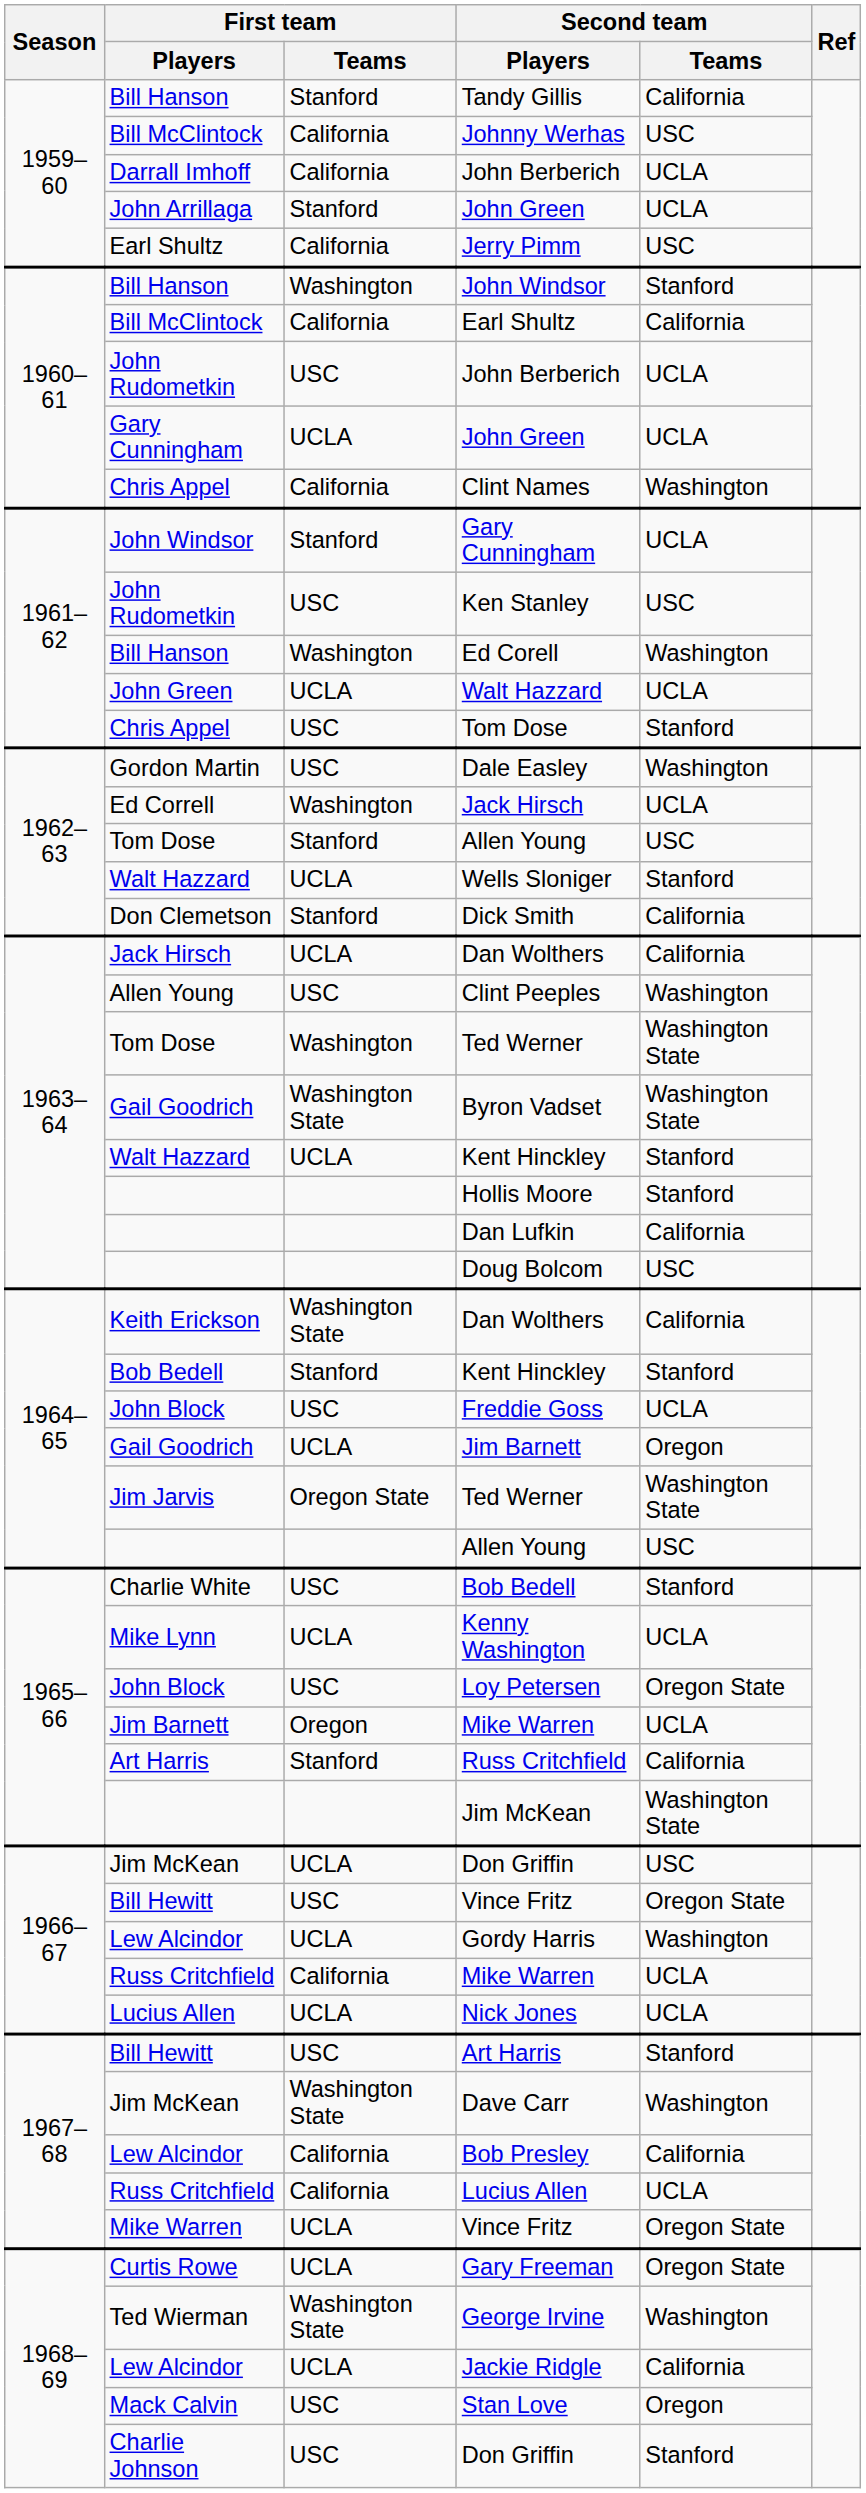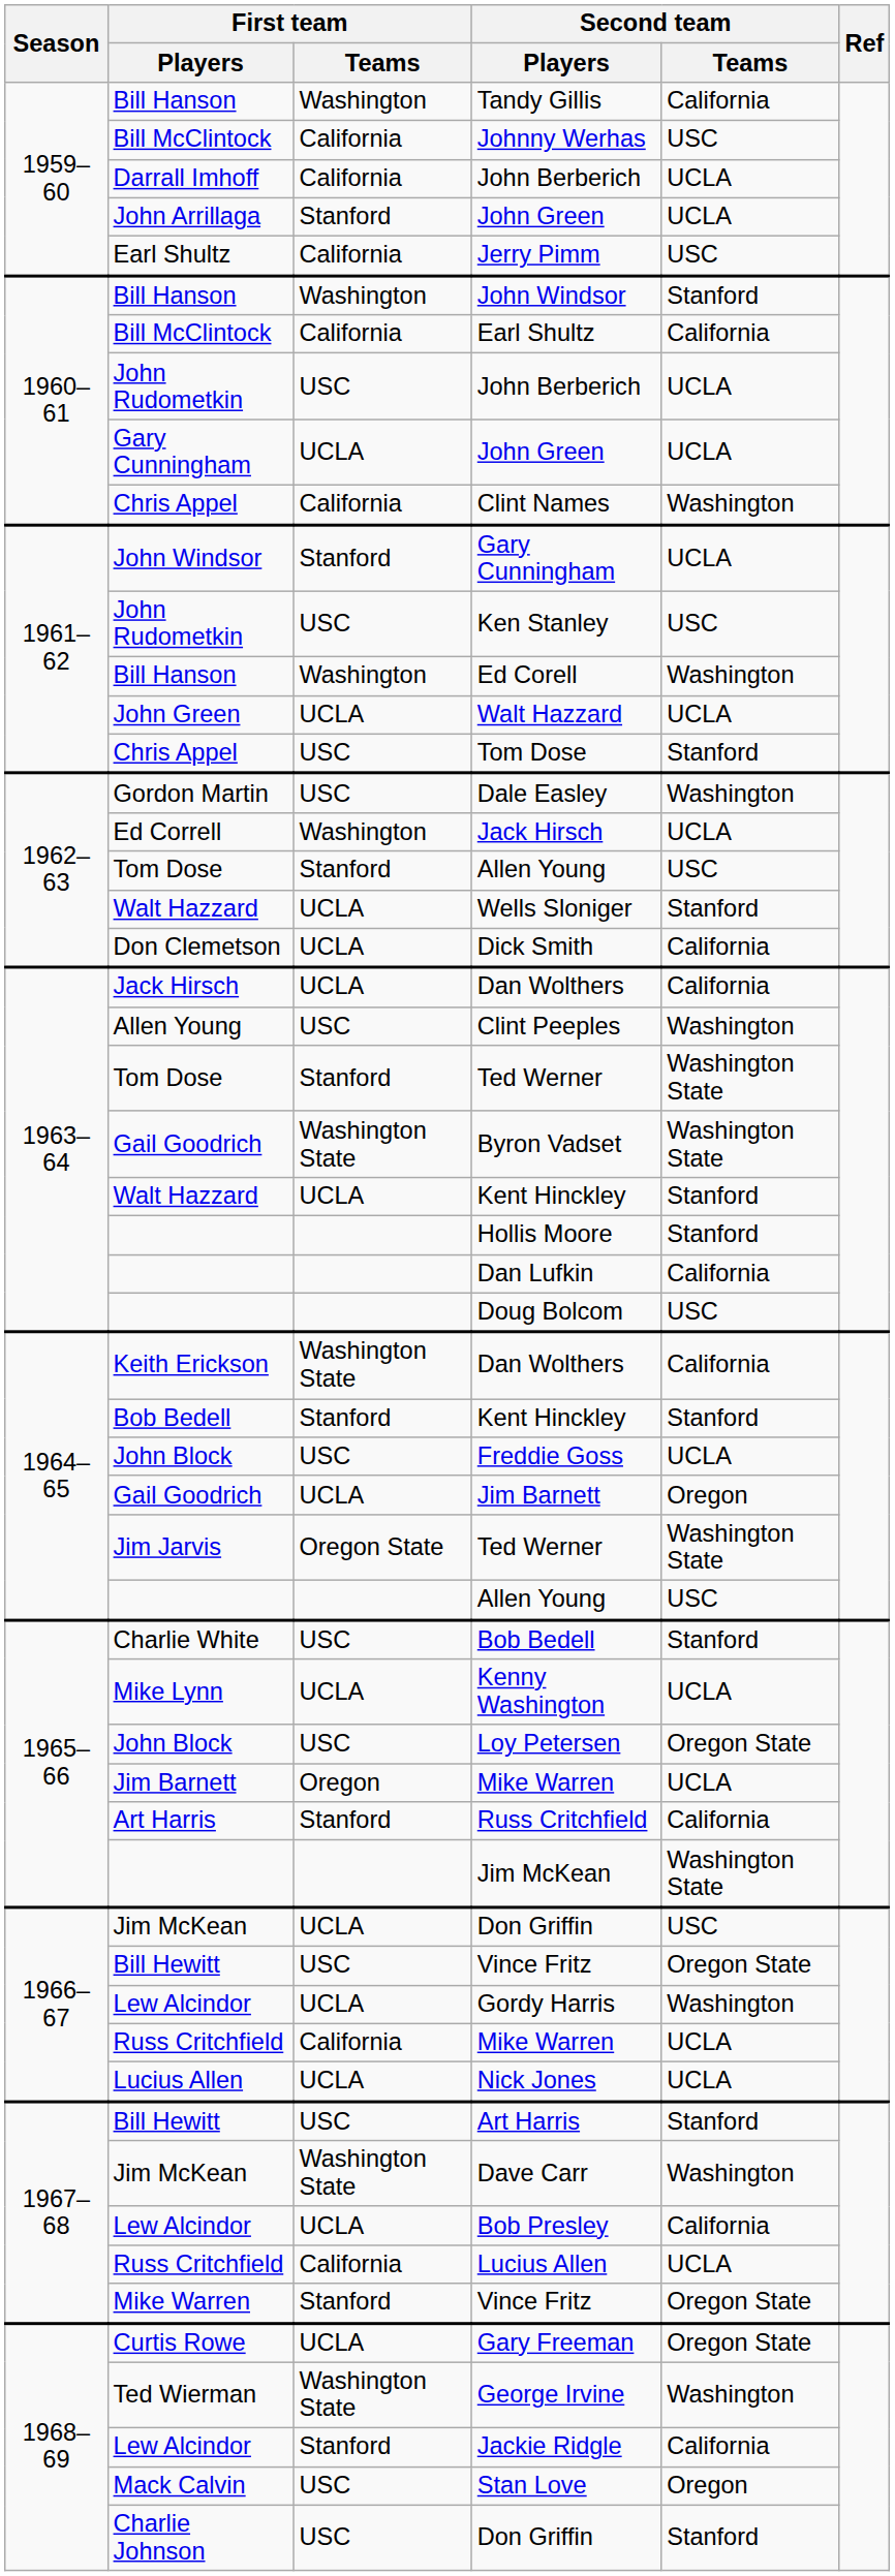 <table class="wikitable" style="width:66%">
 <tr>
 <th rowspan=2>Season</th>
 <th colspan=2>First team</th>
 <th colspan=2>Second team</th>
 <th rowspan=2>Ref</th>
 </tr>
 <tr>
 <th>Players</th>
 <th>Teams</th>
 <th>Players</th>
 <th>Teams</th>
 </tr>
 <tr>
 <td rowspan=5 style="text-align:center;">1959–60</td>
 <td><a href='#'>Bill Hanson</a></td>
-<td>Stanford</td>
+<td>Washington</td>
 <td>Tandy Gillis</td>
 <td>California</td>
 <td rowspan=5 style="text-align:center;"></td>
 </tr>
 <tr>
 <td><a href='#'>Bill McClintock</a></td>
 <td>California</td>
 <td><a href='#'>Johnny Werhas</a></td>
 <td>USC</td>
 </tr>
 <tr>
 <td><a href='#'>Darrall Imhoff</a></td>
 <td>California</td>
 <td>John Berberich</td>
 <td>UCLA</td>
 </tr>
 <tr>
 <td><a href='#'>John Arrillaga</a></td>
 <td>Stanford</td>
 <td><a href='#'>John Green</a></td>
 <td>UCLA</td>
 </tr>
 <tr>
 <td>Earl Shultz</td>
 <td>California</td>
 <td><a href='#'>Jerry Pimm</a></td>
 <td>USC</td>
 </tr>
 <tr style="border-top:2px solid black">
 <td rowspan=5 style="text-align:center;">1960–61</td>
 <td><a href='#'>Bill Hanson</a></td>
 <td>Washington</td>
 <td><a href='#'>John Windsor</a></td>
 <td>Stanford</td>
 <td rowspan=5 style="text-align:center;"></td>
 </tr>
 <tr>
 <td><a href='#'>Bill McClintock</a></td>
 <td>California</td>
 <td>Earl Shultz</td>
 <td>California</td>
 </tr>
 <tr>
 <td><a href='#'>John Rudometkin</a></td>
 <td>USC</td>
 <td>John Berberich</td>
 <td>UCLA</td>
 </tr>
 <tr>
 <td><a href='#'>Gary Cunningham</a></td>
 <td>UCLA</td>
 <td><a href='#'>John Green</a></td>
 <td>UCLA</td>
 </tr>
 <tr>
 <td><a href='#'>Chris Appel</a></td>
 <td>California</td>
 <td>Clint Names</td>
 <td>Washington</td>
 </tr>
 <tr style="border-top:2px solid black">
 <td rowspan=5 style="text-align:center;">1961–62</td>
 <td><a href='#'>John Windsor</a></td>
 <td>Stanford</td>
 <td><a href='#'>Gary Cunningham</a></td>
 <td>UCLA</td>
 <td rowspan=5 style="text-align:center;"></td>
 </tr>
 <tr>
 <td><a href='#'>John Rudometkin</a></td>
 <td>USC</td>
 <td>Ken Stanley</td>
 <td>USC</td>
 </tr>
 <tr>
 <td><a href='#'>Bill Hanson</a></td>
 <td>Washington</td>
 <td>Ed Corell</td>
 <td>Washington</td>
 </tr>
 <tr>
 <td><a href='#'>John Green</a></td>
 <td>UCLA</td>
 <td><a href='#'>Walt Hazzard</a></td>
 <td>UCLA</td>
 </tr>
 <tr>
 <td><a href='#'>Chris Appel</a></td>
 <td>USC</td>
 <td>Tom Dose</td>
 <td>Stanford</td>
 </tr>
 <tr style="border-top:2px solid black">
 <td rowspan=5 style="text-align:center;">1962–63</td>
 <td>Gordon Martin</td>
 <td>USC</td>
 <td>Dale Easley</td>
 <td>Washington</td>
 <td rowspan=5 style="text-align:center;"></td>
 </tr>
 <tr>
 <td>Ed Correll</td>
 <td>Washington</td>
 <td><a href='#'>Jack Hirsch</a></td>
 <td>UCLA</td>
 </tr>
 <tr>
 <td>Tom Dose</td>
 <td>Stanford</td>
 <td>Allen Young</td>
 <td>USC</td>
 </tr>
 <tr>
 <td><a href='#'>Walt Hazzard</a></td>
 <td>UCLA</td>
 <td>Wells Sloniger</td>
 <td>Stanford</td>
 </tr>
 <tr>
 <td>Don Clemetson</td>
-<td>Stanford</td>
+<td>UCLA</td>
 <td>Dick Smith</td>
 <td>California</td>
 </tr>
 <tr style="border-top:2px solid black">
 <td rowspan=8 style="text-align:center;">1963–64</td>
 <td><a href='#'>Jack Hirsch</a></td>
 <td>UCLA</td>
 <td>Dan Wolthers</td>
 <td>California</td>
 <td rowspan=8 style="text-align:center;"></td>
 </tr>
 <tr>
 <td>Allen Young</td>
 <td>USC</td>
 <td>Clint Peeples</td>
 <td>Washington</td>
 </tr>
 <tr>
 <td>Tom Dose</td>
-<td>Washington</td>
+<td>Stanford</td>
 <td>Ted Werner</td>
 <td>Washington State</td>
 </tr>
 <tr>
 <td><a href='#'>Gail Goodrich</a></td>
 <td>Washington State</td>
 <td>Byron Vadset</td>
 <td>Washington State</td>
 </tr>
 <tr>
 <td><a href='#'>Walt Hazzard</a></td>
 <td>UCLA</td>
 <td>Kent Hinckley</td>
 <td>Stanford</td>
 </tr>
 <tr>
 <td></td>
 <td></td>
 <td>Hollis Moore</td>
 <td>Stanford</td>
 </tr>
 <tr>
 <td></td>
 <td></td>
 <td>Dan Lufkin</td>
 <td>California</td>
 </tr>
 <tr>
 <td></td>
 <td></td>
 <td>Doug Bolcom</td>
 <td>USC</td>
 </tr>
 <tr style="border-top:2px solid black">
 <td rowspan=6 style="text-align:center;">1964–65</td>
 <td><a href='#'>Keith Erickson</a></td>
 <td>Washington State</td>
 <td>Dan Wolthers</td>
 <td>California</td>
 <td rowspan=6 style="text-align:center;"></td>
 </tr>
 <tr>
 <td><a href='#'>Bob Bedell</a></td>
 <td>Stanford</td>
 <td>Kent Hinckley</td>
 <td>Stanford</td>
 </tr>
 <tr>
 <td><a href='#'>John Block</a></td>
 <td>USC</td>
 <td><a href='#'>Freddie Goss</a></td>
 <td>UCLA</td>
 </tr>
 <tr>
 <td><a href='#'>Gail Goodrich</a></td>
 <td>UCLA</td>
 <td><a href='#'>Jim Barnett</a></td>
 <td>Oregon</td>
 </tr>
 <tr>
 <td><a href='#'>Jim Jarvis</a></td>
 <td>Oregon State</td>
 <td>Ted Werner</td>
 <td>Washington State</td>
 </tr>
 <tr>
 <td></td>
 <td></td>
 <td>Allen Young</td>
 <td>USC</td>
 </tr>
 <tr style="border-top:2px solid black">
 <td rowspan=6 style="text-align:center;">1965–66</td>
 <td>Charlie White</td>
 <td>USC</td>
 <td><a href='#'>Bob Bedell</a></td>
 <td>Stanford</td>
 <td rowspan=6 style="text-align:center;"></td>
 </tr>
 <tr>
 <td><a href='#'>Mike Lynn</a></td>
 <td>UCLA</td>
 <td><a href='#'>Kenny Washington</a></td>
 <td>UCLA</td>
 </tr>
 <tr>
 <td><a href='#'>John Block</a></td>
 <td>USC</td>
 <td><a href='#'>Loy Petersen</a></td>
 <td>Oregon State</td>
 </tr>
 <tr>
 <td><a href='#'>Jim Barnett</a></td>
 <td>Oregon</td>
 <td><a href='#'>Mike Warren</a></td>
 <td>UCLA</td>
 </tr>
 <tr>
 <td><a href='#'>Art Harris</a></td>
 <td>Stanford</td>
 <td><a href='#'>Russ Critchfield</a></td>
 <td>California</td>
 </tr>
 <tr>
 <td></td>
 <td></td>
 <td>Jim McKean</td>
 <td>Washington State</td>
 </tr>
 <tr style="border-top:2px solid black">
 <td rowspan=5 style="text-align:center;">1966–67</td>
 <td>Jim McKean</td>
 <td>UCLA</td>
 <td>Don Griffin</td>
 <td>USC</td>
 <td rowspan=5 style="text-align:center;"></td>
 </tr>
 <tr>
 <td><a href='#'>Bill Hewitt</a></td>
 <td>USC</td>
 <td>Vince Fritz</td>
 <td>Oregon State</td>
 </tr>
 <tr>
 <td><a href='#'>Lew Alcindor</a></td>
 <td>UCLA</td>
 <td>Gordy Harris</td>
 <td>Washington</td>
 </tr>
 <tr>
 <td><a href='#'>Russ Critchfield</a></td>
 <td>California</td>
 <td><a href='#'>Mike Warren</a></td>
 <td>UCLA</td>
 </tr>
 <tr>
 <td><a href='#'>Lucius Allen</a></td>
 <td>UCLA</td>
 <td><a href='#'>Nick Jones</a></td>
 <td>UCLA</td>
 </tr>
 <tr style="border-top:2px solid black">
 <td rowspan=5 style="text-align:center;">1967–68</td>
 <td><a href='#'>Bill Hewitt</a></td>
 <td>USC</td>
 <td><a href='#'>Art Harris</a></td>
 <td>Stanford</td>
 <td rowspan=5 style="text-align:center;"></td>
 </tr>
 <tr>
 <td>Jim McKean</td>
 <td>Washington State</td>
 <td>Dave Carr</td>
 <td>Washington</td>
 </tr>
 <tr>
 <td><a href='#'>Lew Alcindor</a></td>
-<td>California</td>
+<td>UCLA</td>
 <td><a href='#'>Bob Presley</a></td>
 <td>California</td>
 </tr>
 <tr>
 <td><a href='#'>Russ Critchfield</a></td>
 <td>California</td>
 <td><a href='#'>Lucius Allen</a></td>
 <td>UCLA</td>
 </tr>
 <tr>
 <td><a href='#'>Mike Warren</a></td>
-<td>UCLA</td>
+<td>Stanford</td>
 <td>Vince Fritz</td>
 <td>Oregon State</td>
 </tr>
 <tr style="border-top:2px solid black">
 <td rowspan=5 style="text-align:center;">1968–69</td>
 <td><a href='#'>Curtis Rowe</a></td>
 <td>UCLA</td>
 <td><a href='#'>Gary Freeman</a></td>
 <td>Oregon State</td>
 <td rowspan=5 style="text-align:center;"></td>
 </tr>
 <tr>
 <td>Ted Wierman</td>
 <td>Washington State</td>
 <td><a href='#'>George Irvine</a></td>
 <td>Washington</td>
 </tr>
 <tr>
 <td><a href='#'>Lew Alcindor</a></td>
-<td>UCLA</td>
+<td>Stanford</td>
 <td><a href='#'>Jackie Ridgle</a></td>
 <td>California</td>
 </tr>
 <tr>
 <td><a href='#'>Mack Calvin</a></td>
 <td>USC</td>
 <td><a href='#'>Stan Love</a></td>
 <td>Oregon</td>
 </tr>
 <tr>
 <td><a href='#'>Charlie Johnson</a></td>
 <td>USC</td>
 <td>Don Griffin</td>
 <td>Stanford</td>
 </tr>
 </table>
